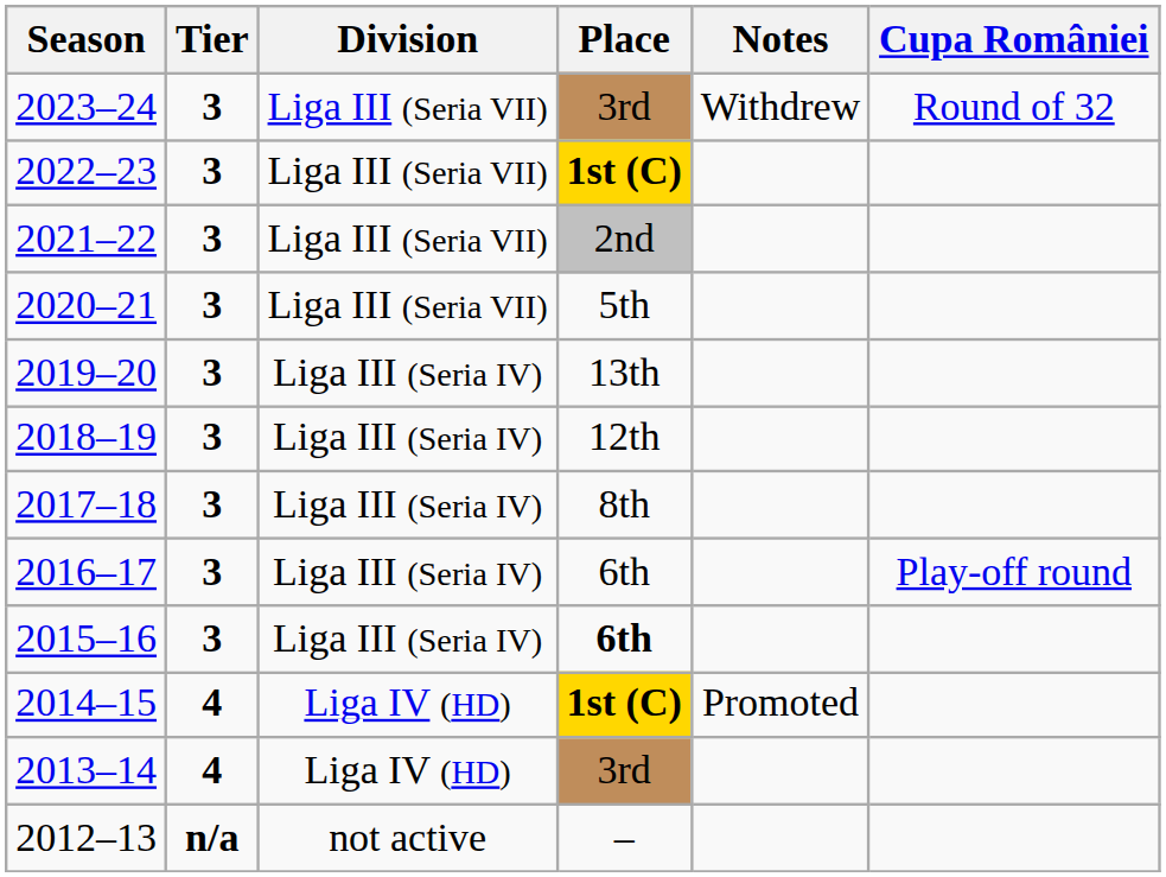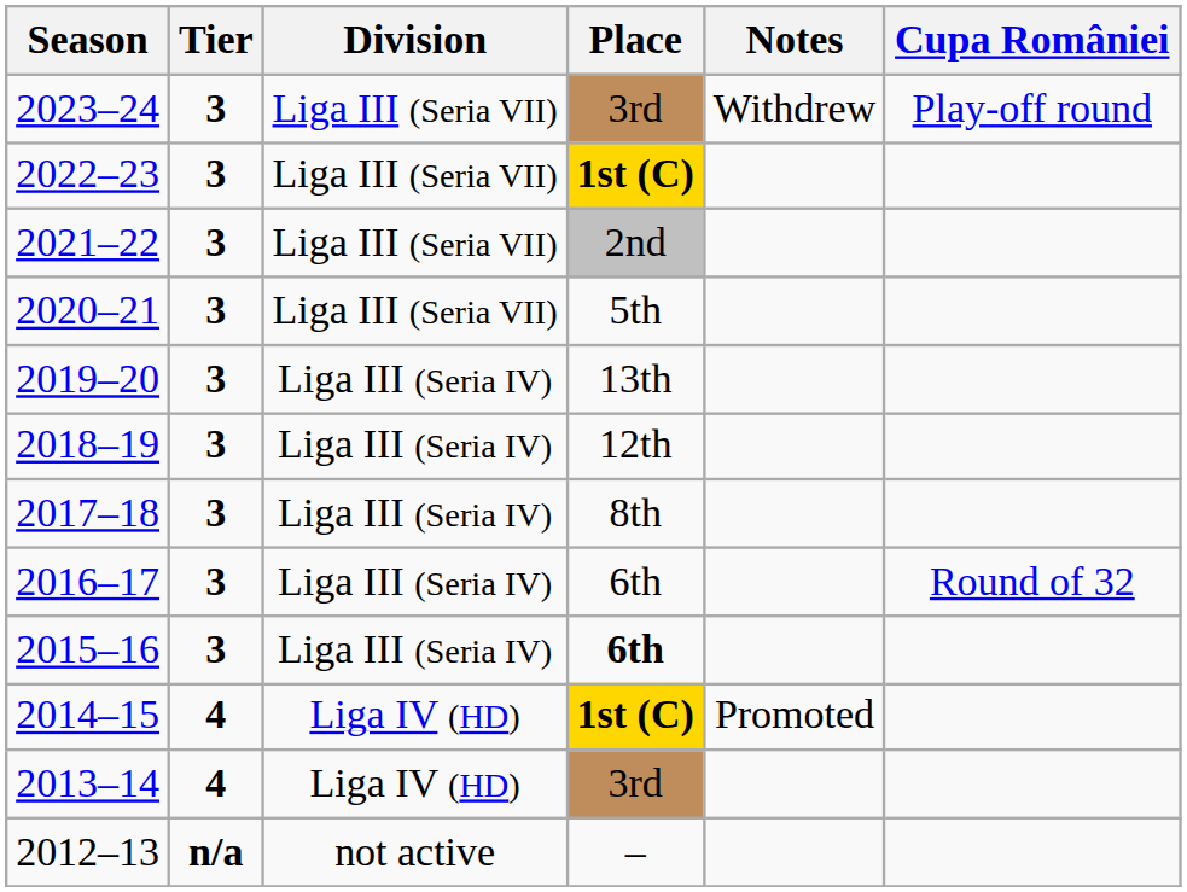 <table class="wikitable" style="text-align:center; font-size:90%">
 <tr>
 <th>Season</th>
 <th>Tier</th>
 <th>Division</th>
 <th>Place</th>
 <th>Notes</th>
 <th><a href='#'>Cupa României</a></th>
 </tr>
 <tr>
 <td><a href='#'>2023–24</a></td>
 <td><strong>3</strong></td>
 <td><a href='#'>Liga III</a> <small>(Seria VII)</small></td>
 <td align=center bgcolor=#BF8D5B>3rd</td>
 <td>Withdrew</td>
-<td><a href='#'>Round of 32</a></td>
+<td><a href='#'>Play-off round</a></td>
 </tr>
 <tr>
 <td><a href='#'>2022–23</a></td>
 <td><strong>3</strong></td>
 <td>Liga III <small>(Seria VII)</small></td>
 <td align=center bgcolor=gold><strong>1st (C)</strong></td>
 <td></td>
 <td></td>
 </tr>
 <tr>
 <td><a href='#'>2021–22</a></td>
 <td><strong>3</strong></td>
 <td>Liga III <small>(Seria VII)</small></td>
 <td align=center bgcolor=silver>2nd</td>
 <td></td>
 <td></td>
 </tr>
 <tr>
 <td><a href='#'>2020–21</a></td>
 <td><strong>3</strong></td>
 <td>Liga III <small>(Seria VII)</small></td>
 <td>5th</td>
 <td></td>
 <td></td>
 </tr>
 <tr>
 <td><a href='#'>2019–20</a></td>
 <td><strong>3</strong></td>
 <td>Liga III <small>(Seria IV)</small></td>
 <td>13th</td>
 <td></td>
 <td></td>
 </tr>
 <tr>
 <td><a href='#'>2018–19</a></td>
 <td><strong>3</strong></td>
 <td>Liga III <small>(Seria IV)</small></td>
 <td>12th</td>
 <td></td>
 <td></td>
 </tr>
 <tr>
 <td><a href='#'>2017–18</a></td>
 <td><strong>3</strong></td>
 <td>Liga III <small>(Seria IV)</small></td>
 <td>8th</td>
 <td></td>
 <td></td>
 </tr>
 <tr>
 <td><a href='#'>2016–17</a></td>
 <td><strong>3</strong></td>
 <td>Liga III <small>(Seria IV)</small></td>
 <td>6th</td>
 <td></td>
-<td><a href='#'>Play-off round</a></td>
+<td><a href='#'>Round of 32</a></td>
 </tr>
 <tr>
 <td><a href='#'>2015–16</a></td>
 <td><strong>3</strong></td>
 <td>Liga III <small>(Seria IV)</small></td>
 <td><strong>6th</strong></td>
 <td></td>
 <td></td>
 </tr>
 <tr>
 <td><a href='#'>2014–15</a></td>
 <td><strong>4</strong></td>
 <td><a href='#'>Liga IV</a> <small>(<a href='#'>HD</a>)</small></td>
 <td align=center bgcolor=gold><strong>1st (C)</strong></td>
 <td>Promoted</td>
 <td></td>
 </tr>
 <tr>
 <td><a href='#'>2013–14</a></td>
 <td><strong>4</strong></td>
 <td>Liga IV <small>(<a href='#'>HD</a>)</small></td>
 <td align=center bgcolor=#BF8D5B>3rd</td>
 <td></td>
 </tr>
 <tr>
 <td>2012–13</td>
 <td><strong>n/a</strong></td>
 <td>not active</td>
 <td align=center bgcolor=>–</td>
 <td></td>
 <td></td>
 </tr>
 </table>
